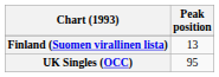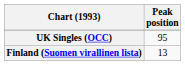 <table class="wikitable plainrowheaders" style="text-align:center">
 <tr>
 <th>Chart (1993)</th>
 <th>Peak<br>position</th>
 </tr>
 <tr>
 </tr>
 <tr>
+<th scope="row">UK Singles (<a href='#'>OCC</a>)</th>
+<td>95</td>
+</tr>
+<tr>
 <th scope="row">Finland (<a href='#'>Suomen virallinen lista</a>)</th>
 <td>13</td>
 </tr>
-<tr>
-<th scope="row">UK Singles (<a href='#'>OCC</a>)</th>
-<td>95</td>
-</tr>
 </table>
